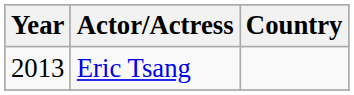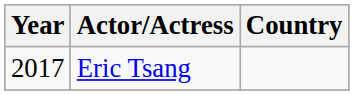 <table class="wikitable">
 <tr>
 <th>Year</th>
 <th>Actor/Actress</th>
 <th>Country</th>
 </tr>
 <tr>
-<td>2013</td>
+<td>2017</td>
 <td><a href='#'>Eric Tsang</a></td>
 <td></td>
 </tr>
 </table>
